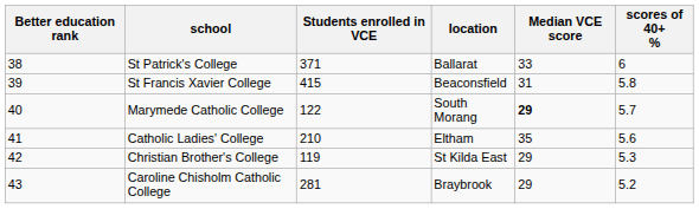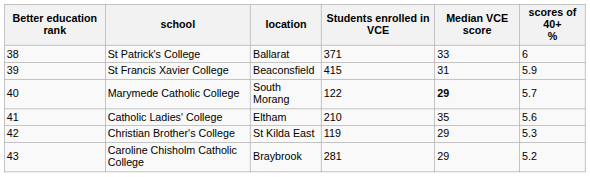 <table class="wikitable sortable">
 <tr>
 <th>Better education rank</th>
 <th>school</th>
+<th>location</th>
 <th>Students enrolled in VCE</th>
-<th>location</th>
 <th>Median VCE score</th>
 <th>scores of 40+<br>%</th>
 </tr>
 <tr>
 <td>38</td>
 <td>St Patrick's College</td>
+<td>Ballarat</td>
 <td>371</td>
-<td>Ballarat</td>
 <td>33</td>
 <td>6</td>
 </tr>
 <tr>
 <td>39</td>
 <td>St Francis Xavier College</td>
+<td>Beaconsfield</td>
 <td>415</td>
-<td>Beaconsfield</td>
 <td>31</td>
-<td>5.8</td>
+<td>5.9</td>
 </tr>
 <tr>
 <td>40</td>
 <td>Marymede Catholic College</td>
+<td>South Morang</td>
 <td>122</td>
-<td>South Morang</td>
 <td><strong>29</strong></td>
 <td>5.7</td>
 </tr>
 <tr>
 <td>41</td>
 <td>Catholic Ladies' College</td>
+<td>Eltham</td>
 <td>210</td>
-<td>Eltham</td>
 <td>35</td>
 <td>5.6</td>
 </tr>
 <tr>
 <td>42</td>
 <td>Christian Brother's College</td>
+<td>St Kilda East</td>
 <td>119</td>
-<td>St Kilda East</td>
 <td>29</td>
 <td>5.3</td>
 </tr>
 <tr>
 <td>43</td>
 <td>Caroline Chisholm Catholic College</td>
+<td>Braybrook</td>
 <td>281</td>
-<td>Braybrook</td>
 <td>29</td>
 <td>5.2</td>
 </tr>
 </table>
